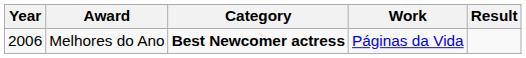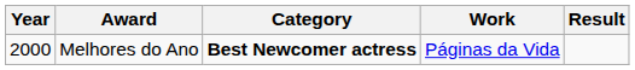 <table class="wikitable">
 <tr>
 <th>Year</th>
 <th>Award</th>
 <th>Category</th>
 <th>Work</th>
 <th>Result</th>
 </tr>
 <tr>
-<td>2006</td>
+<td>2000</td>
 <td>Melhores do Ano</td>
 <td><strong>Best Newcomer actress</strong></td>
 <td><a href='#'>Páginas da Vida</a></td>
 <td></td>
 </tr>
 </table>
